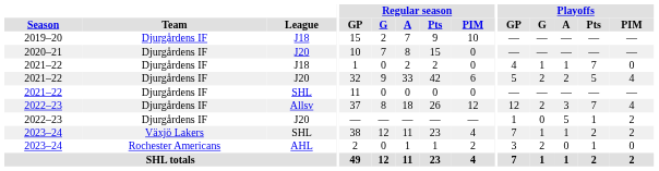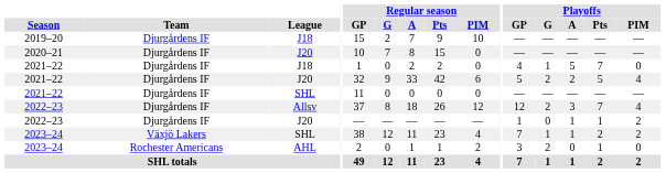 <table border="0" cellpadding="1" cellspacing="0" style="text-align:center; width:60em">
 <tr bgcolor="#e0e0e0">
 <th colspan="3" bgcolor="#ffffff"></th>
 <th rowspan="99" bgcolor="#ffffff"></th>
 <th colspan="5"><a href='#'>Regular season</a></th>
 <th rowspan="99" bgcolor="#ffffff"></th>
 <th colspan="5"><a href='#'>Playoffs</a></th>
 </tr>
 <tr bgcolor="#e0e0e0">
 <th><a href='#'>Season</a></th>
 <th>Team</th>
 <th>League</th>
 <th>GP</th>
 <th><a href='#'>G</a></th>
 <th><a href='#'>A</a></th>
 <th><a href='#'>Pts</a></th>
 <th><a href='#'>PIM</a></th>
 <th>GP</th>
 <th>G</th>
 <th>A</th>
 <th>Pts</th>
 <th>PIM</th>
 </tr>
 <tr>
 <td>2019–20</td>
 <td><a href='#'>Djurgårdens IF</a></td>
 <td><a href='#'>J18</a></td>
 <td>15</td>
 <td>2</td>
 <td>7</td>
 <td>9</td>
 <td>10</td>
 <td>—</td>
 <td>—</td>
 <td>—</td>
 <td>—</td>
 <td>—</td>
 </tr>
 <tr bgcolor="#f0f0f0">
 <td>2020–21</td>
 <td>Djurgårdens IF</td>
 <td><a href='#'>J20</a></td>
 <td>10</td>
 <td>7</td>
 <td>8</td>
 <td>15</td>
 <td>0</td>
 <td>—</td>
 <td>—</td>
 <td>—</td>
 <td>—</td>
 <td>—</td>
 </tr>
 <tr>
 <td>2021–22</td>
 <td>Djurgårdens IF</td>
 <td>J18</td>
 <td>1</td>
 <td>0</td>
 <td>2</td>
 <td>2</td>
 <td>0</td>
 <td>4</td>
 <td>1</td>
-<td>1</td>
+<td>5</td>
 <td>7</td>
 <td>0</td>
 </tr>
 <tr bgcolor="#f0f0f0">
 <td>2021–22</td>
 <td>Djurgårdens IF</td>
 <td>J20</td>
 <td>32</td>
 <td>9</td>
 <td>33</td>
 <td>42</td>
 <td>6</td>
 <td>5</td>
 <td>2</td>
 <td>2</td>
 <td>5</td>
 <td>4</td>
 </tr>
 <tr>
 <td><a href='#'>2021–22</a></td>
 <td>Djurgårdens IF</td>
 <td><a href='#'>SHL</a></td>
 <td>11</td>
 <td>0</td>
 <td>0</td>
 <td>0</td>
 <td>0</td>
 <td>—</td>
 <td>—</td>
 <td>—</td>
 <td>—</td>
 <td>—</td>
 </tr>
 <tr bgcolor="#f0f0f0">
 <td><a href='#'>2022–23</a></td>
 <td>Djurgårdens IF</td>
 <td><a href='#'>Allsv</a></td>
 <td>37</td>
 <td>8</td>
 <td>18</td>
 <td>26</td>
 <td>12</td>
 <td>12</td>
 <td>2</td>
 <td>3</td>
 <td>7</td>
 <td>4</td>
 </tr>
 <tr>
 <td>2022–23</td>
 <td>Djurgårdens IF</td>
 <td>J20</td>
 <td>—</td>
 <td>—</td>
 <td>—</td>
 <td>—</td>
 <td>—</td>
 <td>1</td>
 <td>0</td>
-<td>5</td>
+<td>1</td>
 <td>1</td>
 <td>2</td>
 </tr>
 <tr bgcolor="#f0f0f0">
 <td><a href='#'>2023–24</a></td>
 <td><a href='#'>Växjö Lakers</a></td>
 <td>SHL</td>
 <td>38</td>
 <td>12</td>
 <td>11</td>
 <td>23</td>
 <td>4</td>
 <td>7</td>
 <td>1</td>
 <td>1</td>
 <td>2</td>
 <td>2</td>
 </tr>
 <tr>
 <td><a href='#'>2023–24</a></td>
 <td><a href='#'>Rochester Americans</a></td>
 <td><a href='#'>AHL</a></td>
 <td>2</td>
 <td>0</td>
 <td>1</td>
 <td>1</td>
 <td>2</td>
 <td>3</td>
 <td>2</td>
 <td>0</td>
 <td>1</td>
 <td>0</td>
 </tr>
 <tr bgcolor="#e0e0e0">
 <th colspan="3">SHL totals</th>
 <th>49</th>
 <th>12</th>
 <th>11</th>
 <th>23</th>
 <th>4</th>
 <th>7</th>
 <th>1</th>
 <th>1</th>
 <th>2</th>
 <th>2</th>
 </tr>
 </table>
